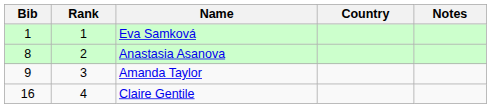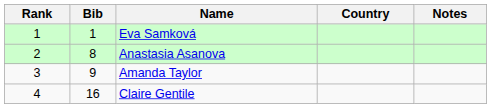 <table class="wikitable" style="text-align:center;" width=70%>
 <tr>
+<th>Rank</th>
 <th>Bib</th>
-<th>Rank</th>
 <th>Name</th>
 <th>Country</th>
 <th>Notes</th>
 </tr>
 <tr bgcolor=ccffcc>
 <td>1</td>
 <td>1</td>
 <td align=left><a href='#'>Eva Samková</a></td>
 <td align=left></td>
 <td></td>
 </tr>
 <tr bgcolor=ccffcc>
+<td>2</td>
 <td>8</td>
-<td>2</td>
 <td align=left><a href='#'>Anastasia Asanova</a></td>
 <td align=left></td>
 <td></td>
 </tr>
 <tr>
+<td>3</td>
 <td>9</td>
-<td>3</td>
 <td align=left><a href='#'>Amanda Taylor</a></td>
 <td align=left></td>
 <td></td>
 </tr>
 <tr>
+<td>4</td>
 <td>16</td>
-<td>4</td>
 <td align=left><a href='#'>Claire Gentile</a></td>
 <td align=left></td>
 <td></td>
 </tr>
 </table>
